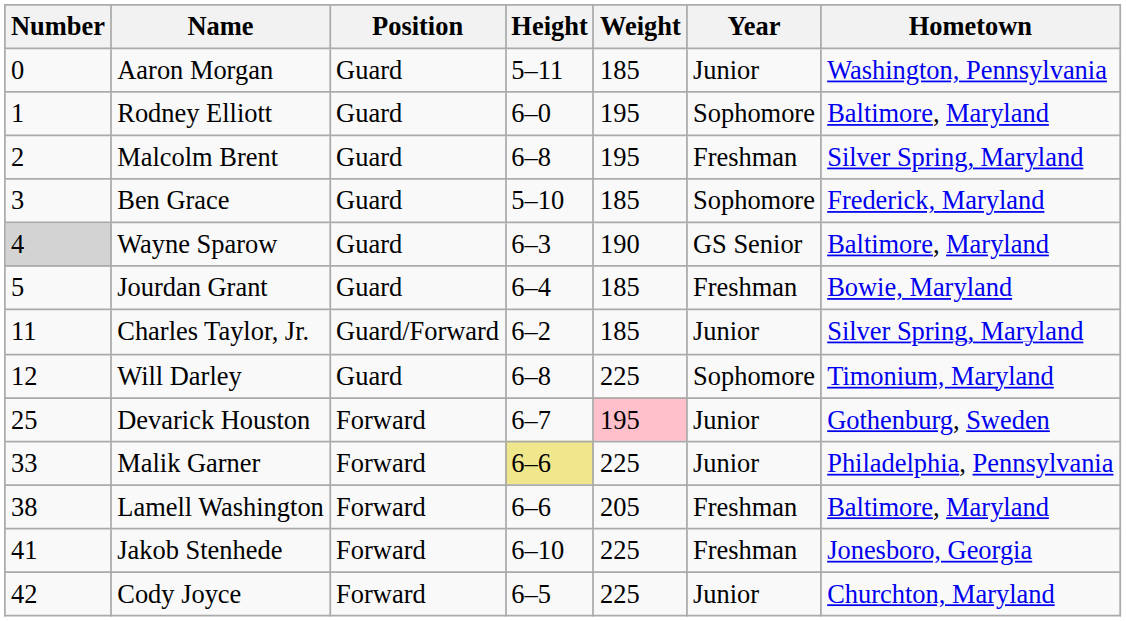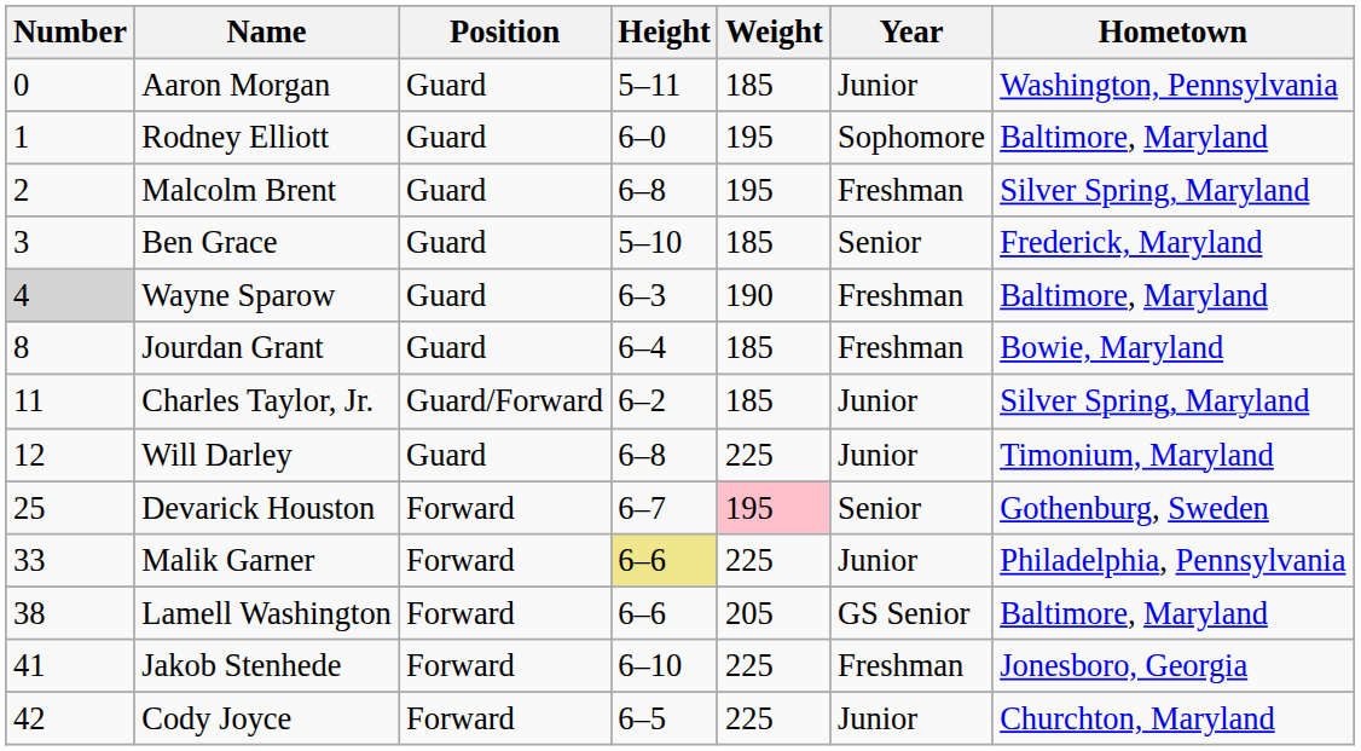 <table class="wikitable sortable" style="font-size: 95%;">
 <tr>
 <th>Number</th>
 <th>Name</th>
 <th>Position</th>
 <th>Height</th>
 <th>Weight</th>
 <th>Year</th>
 <th>Hometown</th>
 </tr>
 <tr>
 <td>0</td>
 <td>Aaron Morgan</td>
 <td>Guard</td>
 <td>5–11</td>
 <td>185</td>
 <td>Junior</td>
 <td><a href='#'>Washington, Pennsylvania</a></td>
 </tr>
 <tr>
 <td>1</td>
 <td>Rodney Elliott</td>
 <td>Guard</td>
 <td>6–0</td>
 <td>195</td>
 <td>Sophomore</td>
 <td><a href='#'>Baltimore</a>, <a href='#'>Maryland</a></td>
 </tr>
 <tr>
 <td>2</td>
 <td>Malcolm Brent</td>
 <td>Guard</td>
 <td>6–8</td>
 <td>195</td>
 <td>Freshman</td>
 <td><a href='#'>Silver Spring, Maryland</a></td>
 </tr>
 <tr>
 <td>3</td>
 <td>Ben Grace</td>
 <td>Guard</td>
 <td>5–10</td>
 <td>185</td>
-<td>Sophomore</td>
+<td>Senior</td>
 <td><a href='#'>Frederick, Maryland</a></td>
 </tr>
 <tr>
 <td style="background: lightgrey;">4</td>
 <td>Wayne Sparow</td>
 <td>Guard</td>
 <td>6–3</td>
 <td>190</td>
-<td>GS Senior</td>
+<td>Freshman</td>
 <td><a href='#'>Baltimore</a>, <a href='#'>Maryland</a></td>
 </tr>
 <tr>
-<td>5</td>
+<td>8</td>
 <td>Jourdan Grant</td>
 <td>Guard</td>
 <td>6–4</td>
 <td>185</td>
 <td>Freshman</td>
 <td><a href='#'>Bowie, Maryland</a></td>
 </tr>
 <tr>
 <td>11</td>
 <td>Charles Taylor, Jr.</td>
 <td>Guard/Forward</td>
 <td>6–2</td>
 <td>185</td>
 <td>Junior</td>
 <td><a href='#'>Silver Spring, Maryland</a></td>
 </tr>
 <tr>
 <td>12</td>
 <td>Will Darley</td>
 <td>Guard</td>
 <td>6–8</td>
 <td>225</td>
-<td>Sophomore</td>
+<td>Junior</td>
 <td><a href='#'>Timonium, Maryland</a></td>
 </tr>
 <tr>
 <td>25</td>
 <td>Devarick Houston</td>
 <td>Forward</td>
 <td>6–7</td>
 <td style="background: pink;">195</td>
-<td>Junior</td>
+<td>Senior</td>
 <td><a href='#'>Gothenburg</a>, <a href='#'>Sweden</a></td>
 </tr>
 <tr>
 <td>33</td>
 <td>Malik Garner</td>
 <td>Forward</td>
 <td style="background: khaki;">6–6</td>
 <td>225</td>
 <td>Junior</td>
 <td><a href='#'>Philadelphia</a>, <a href='#'>Pennsylvania</a></td>
 </tr>
 <tr>
 <td>38</td>
 <td>Lamell Washington</td>
 <td>Forward</td>
 <td>6–6</td>
 <td>205</td>
-<td>Freshman</td>
+<td>GS Senior</td>
 <td><a href='#'>Baltimore</a>, <a href='#'>Maryland</a></td>
 </tr>
 <tr>
 <td>41</td>
 <td>Jakob Stenhede</td>
 <td>Forward</td>
 <td>6–10</td>
 <td>225</td>
 <td>Freshman</td>
 <td><a href='#'>Jonesboro, Georgia</a></td>
 </tr>
 <tr>
 <td>42</td>
 <td>Cody Joyce</td>
 <td>Forward</td>
 <td>6–5</td>
 <td>225</td>
 <td>Junior</td>
 <td><a href='#'>Churchton, Maryland</a></td>
 </tr>
 </table>
